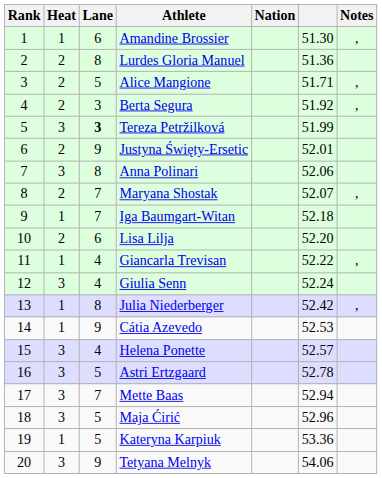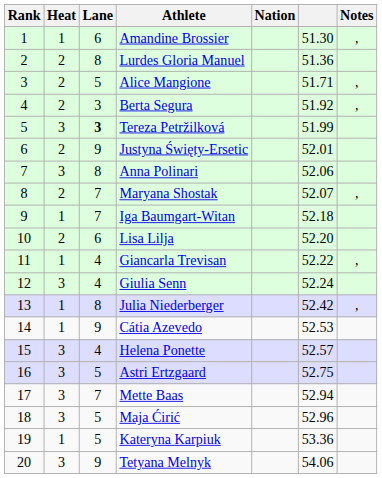 <table class="wikitable sortable" style="text-align:center">
 <tr>
 <th scope="col">Rank</th>
 <th scope="col">Heat</th>
 <th scope="col">Lane</th>
 <th scope="col">Athlete</th>
 <th scope="col">Nation</th>
 <th scope="col"></th>
 <th scope="col">Notes</th>
 </tr>
 <tr bgcolor=ddffdd>
 <td>1</td>
 <td>1</td>
 <td>6</td>
 <td style="text-align:left"><a href='#'>Amandine Brossier</a></td>
 <td style="text-align:left"></td>
 <td>51.30</td>
 <td>, </td>
 </tr>
 <tr bgcolor=ddffdd>
 <td>2</td>
 <td>2</td>
 <td>8</td>
 <td style="text-align:left"><a href='#'>Lurdes Gloria Manuel</a></td>
 <td style="text-align:left"></td>
 <td>51.36</td>
 <td></td>
 </tr>
 <tr bgcolor=ddffdd>
 <td>3</td>
 <td>2</td>
 <td>5</td>
 <td style="text-align:left"><a href='#'>Alice Mangione</a></td>
 <td style="text-align:left"></td>
 <td>51.71</td>
 <td>, </td>
 </tr>
 <tr bgcolor=ddffdd>
 <td>4</td>
 <td>2</td>
 <td>3</td>
 <td style="text-align:left"><a href='#'>Berta Segura</a></td>
 <td style="text-align:left"></td>
 <td>51.92</td>
 <td>, </td>
 </tr>
 <tr bgcolor=ddffdd>
 <td>5</td>
 <td>3</td>
 <td><strong>3</strong></td>
 <td style="text-align:left"><a href='#'>Tereza Petržilková</a></td>
 <td style="text-align:left"></td>
 <td>51.99</td>
 <td></td>
 </tr>
 <tr bgcolor=ddffdd>
 <td>6</td>
 <td>2</td>
 <td>9</td>
 <td style="text-align:left"><a href='#'>Justyna Święty-Ersetic</a></td>
 <td style="text-align:left"></td>
 <td>52.01</td>
 <td></td>
 </tr>
 <tr bgcolor=ddffdd>
 <td>7</td>
 <td>3</td>
 <td>8</td>
 <td style="text-align:left"><a href='#'>Anna Polinari</a></td>
 <td style="text-align:left"></td>
 <td>52.06</td>
 <td></td>
 </tr>
 <tr bgcolor=ddffdd>
 <td>8</td>
 <td>2</td>
 <td>7</td>
 <td style="text-align:left"><a href='#'>Maryana Shostak</a></td>
 <td style="text-align:left"></td>
 <td>52.07</td>
 <td>, </td>
 </tr>
 <tr bgcolor=ddffdd>
 <td>9</td>
 <td>1</td>
 <td>7</td>
 <td style="text-align:left"><a href='#'>Iga Baumgart-Witan</a></td>
 <td style="text-align:left"></td>
 <td>52.18</td>
 <td> </td>
 </tr>
 <tr bgcolor=ddffdd>
 <td>10</td>
 <td>2</td>
 <td>6</td>
 <td style="text-align:left"><a href='#'>Lisa Lilja</a></td>
 <td style="text-align:left"></td>
 <td>52.20</td>
 <td> </td>
 </tr>
 <tr bgcolor=ddffdd>
 <td>11</td>
 <td>1</td>
 <td>4</td>
 <td style="text-align:left"><a href='#'>Giancarla Trevisan</a></td>
 <td style="text-align:left"></td>
 <td>52.22</td>
 <td>, </td>
 </tr>
 <tr bgcolor=ddffdd>
 <td>12</td>
 <td>3</td>
 <td>4</td>
 <td style="text-align:left"><a href='#'>Giulia Senn</a></td>
 <td style="text-align:left"></td>
 <td>52.24</td>
 <td></td>
 </tr>
 <tr bgcolor=ddddff>
 <td>13</td>
 <td>1</td>
 <td>8</td>
 <td style="text-align:left"><a href='#'>Julia Niederberger</a></td>
 <td style="text-align:left"></td>
 <td>52.42</td>
 <td>, </td>
 </tr>
 <tr>
 <td>14</td>
 <td>1</td>
 <td>9</td>
 <td style="text-align:left"><a href='#'>Cátia Azevedo</a></td>
 <td style="text-align:left"></td>
 <td>52.53</td>
 <td></td>
 </tr>
 <tr bgcolor=ddddff>
 <td>15</td>
 <td>3</td>
 <td>4</td>
 <td style="text-align:left"><a href='#'>Helena Ponette</a></td>
 <td style="text-align:left"></td>
 <td>52.57</td>
 <td></td>
 </tr>
 <tr bgcolor=ddddff>
 <td>16</td>
 <td>3</td>
 <td>5</td>
 <td style="text-align:left"><a href='#'>Astri Ertzgaard</a></td>
 <td style="text-align:left"></td>
-<td>52.78</td>
+<td>52.75</td>
 <td></td>
 </tr>
 <tr>
 <td>17</td>
 <td>3</td>
 <td>7</td>
 <td style="text-align:left"><a href='#'>Mette Baas</a></td>
 <td style="text-align:left"></td>
 <td>52.94</td>
 <td></td>
 </tr>
 <tr>
 <td>18</td>
 <td>3</td>
 <td>5</td>
 <td style="text-align:left"><a href='#'>Maja Ćirić</a></td>
 <td style="text-align:left"></td>
 <td>52.96</td>
 <td></td>
 </tr>
 <tr>
 <td>19</td>
 <td>1</td>
 <td>5</td>
 <td style="text-align:left"><a href='#'>Kateryna Karpiuk</a></td>
 <td style="text-align:left"></td>
 <td>53.36</td>
 <td></td>
 </tr>
 <tr>
 <td>20</td>
 <td>3</td>
 <td>9</td>
 <td style="text-align:left"><a href='#'>Tetyana Melnyk</a></td>
 <td style="text-align:left"></td>
 <td>54.06</td>
 <td></td>
 </tr>
 </table>
